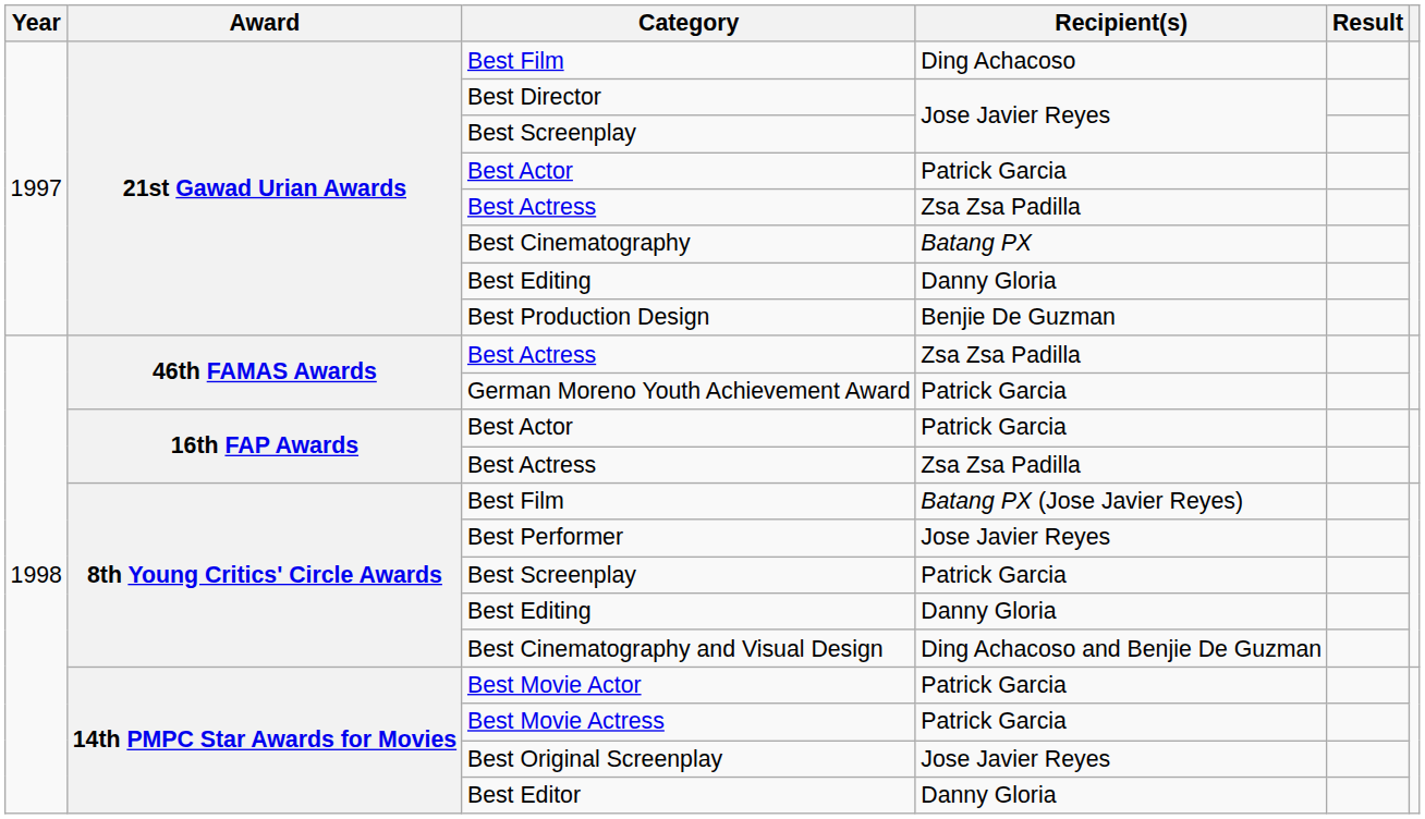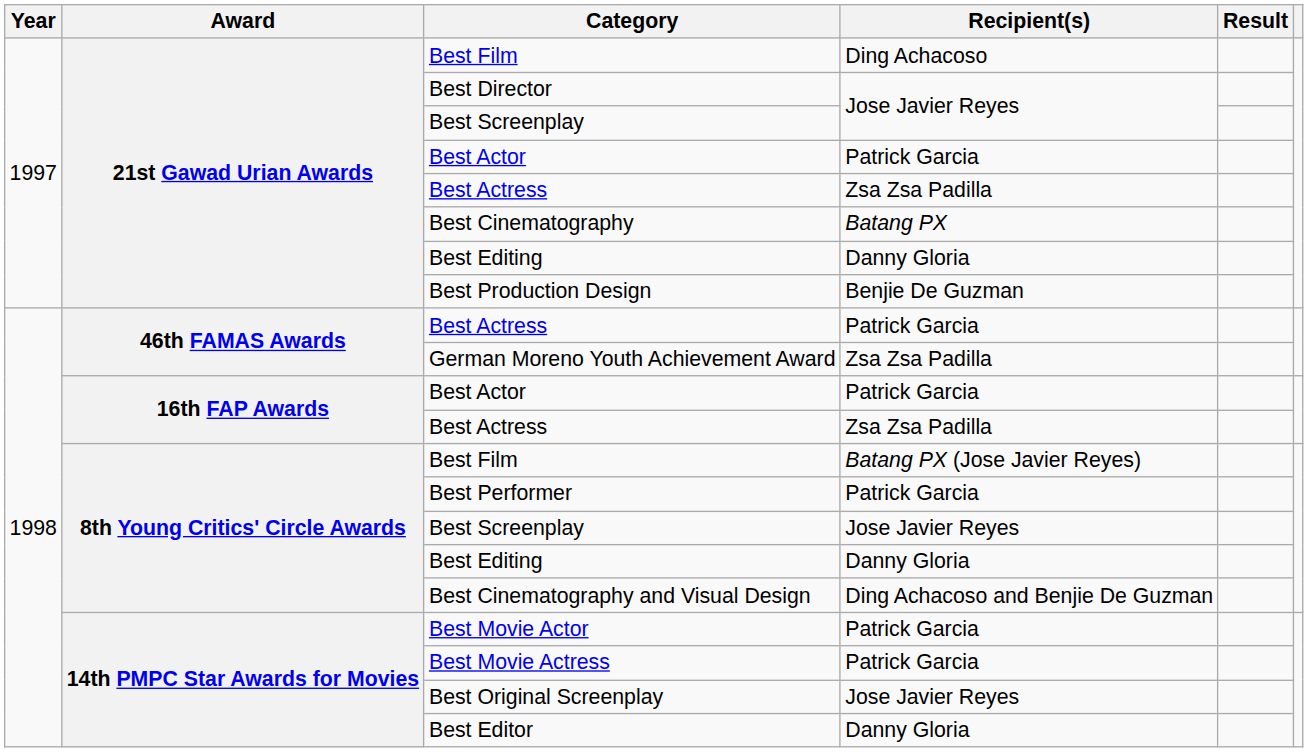 <table class="wikitable sortable plainrowheaders">
 <tr>
 <th scope="col" data-sort-type="date">Year</th>
 <th scope="col">Award</th>
 <th scope="col">Category</th>
 <th scope="col">Recipient(s)</th>
 <th scope="col">Result</th>
 <th scope="col" class="unsortable"></th>
 </tr>
 <tr>
 <td rowspan="8">1997</td>
 <th rowspan="8" scope="row">21st <a href='#'>Gawad Urian Awards</a></th>
 <td><a href='#'>Best Film</a></td>
 <td>Ding Achacoso</td>
 <td></td>
 <td rowspan="8"></td>
 </tr>
 <tr>
 <td>Best Director</td>
 <td rowspan="2">Jose Javier Reyes</td>
 <td></td>
 </tr>
 <tr>
 <td>Best Screenplay</td>
 <td></td>
 </tr>
 <tr>
 <td><a href='#'>Best Actor</a></td>
 <td>Patrick Garcia</td>
 <td></td>
 </tr>
 <tr>
 <td><a href='#'>Best Actress</a></td>
 <td>Zsa Zsa Padilla</td>
 <td></td>
 </tr>
 <tr>
 <td>Best Cinematography</td>
 <td><em>Batang PX</em></td>
 <td></td>
 </tr>
 <tr>
 <td>Best Editing</td>
 <td>Danny Gloria</td>
 <td></td>
 </tr>
 <tr>
 <td>Best Production Design</td>
 <td>Benjie De Guzman</td>
 <td></td>
 </tr>
 <tr>
 <td rowspan="13">1998</td>
 <th rowspan="2" scope="row">46th <a href='#'>FAMAS Awards</a></th>
 <td><a href='#'>Best Actress</a></td>
-<td>Zsa Zsa Padilla</td>
+<td>Patrick Garcia</td>
 <td></td>
 </tr>
 <tr>
 <td>German Moreno Youth Achievement Award</td>
-<td>Patrick Garcia</td>
+<td>Zsa Zsa Padilla</td>
 <td></td>
 </tr>
 <tr>
 <th rowspan="2" scope="row">16th <a href='#'>FAP Awards</a></th>
 <td>Best Actor</td>
 <td>Patrick Garcia</td>
 <td></td>
 <td rowspan="2"></td>
 </tr>
 <tr>
 <td>Best Actress</td>
 <td>Zsa Zsa Padilla</td>
 <td></td>
 </tr>
 <tr>
 <th rowspan="5" scope="row">8th <a href='#'>Young Critics' Circle Awards</a></th>
 <td>Best Film</td>
 <td><em>Batang PX</em> (Jose Javier Reyes)</td>
 <td></td>
 <td rowspan="5"></td>
 </tr>
 <tr>
 <td>Best Performer</td>
-<td>Jose Javier Reyes</td>
+<td>Patrick Garcia</td>
 <td></td>
 </tr>
 <tr>
 <td>Best Screenplay</td>
-<td>Patrick Garcia</td>
+<td>Jose Javier Reyes</td>
 <td></td>
 </tr>
 <tr>
 <td>Best Editing</td>
 <td>Danny Gloria</td>
 <td></td>
 </tr>
 <tr>
 <td>Best Cinematography and Visual Design</td>
 <td>Ding Achacoso and Benjie De Guzman</td>
 <td></td>
 </tr>
 <tr>
 <th rowspan="4" scope="row">14th <a href='#'>PMPC Star Awards for Movies</a></th>
 <td><a href='#'>Best Movie Actor</a></td>
 <td>Patrick Garcia</td>
 <td></td>
 <td rowspan="4"></td>
 </tr>
 <tr>
 <td><a href='#'>Best Movie Actress</a></td>
 <td>Patrick Garcia</td>
 <td></td>
 </tr>
 <tr>
 <td>Best Original Screenplay</td>
 <td>Jose Javier Reyes</td>
 <td></td>
 </tr>
 <tr>
 <td>Best Editor</td>
 <td>Danny Gloria</td>
 <td></td>
 </tr>
 </table>
